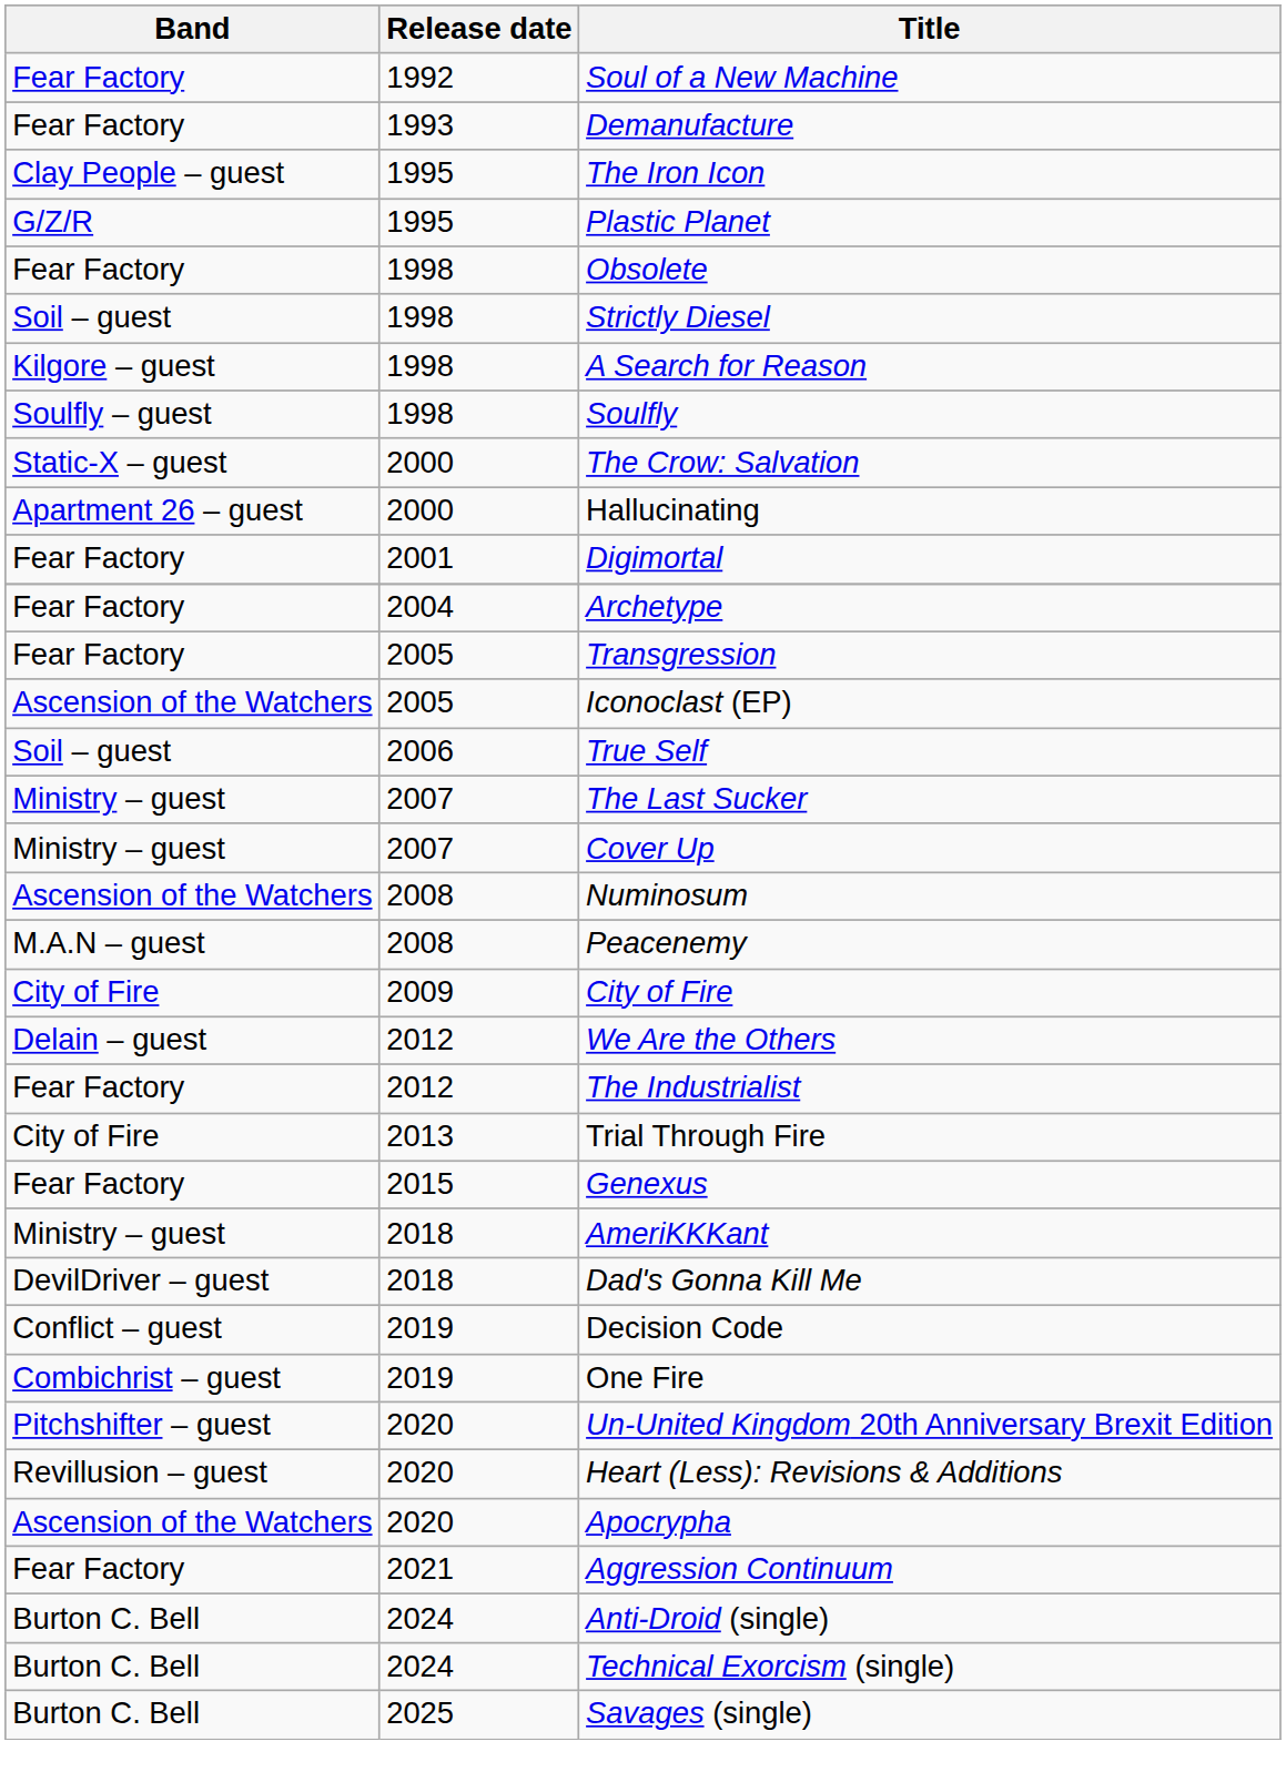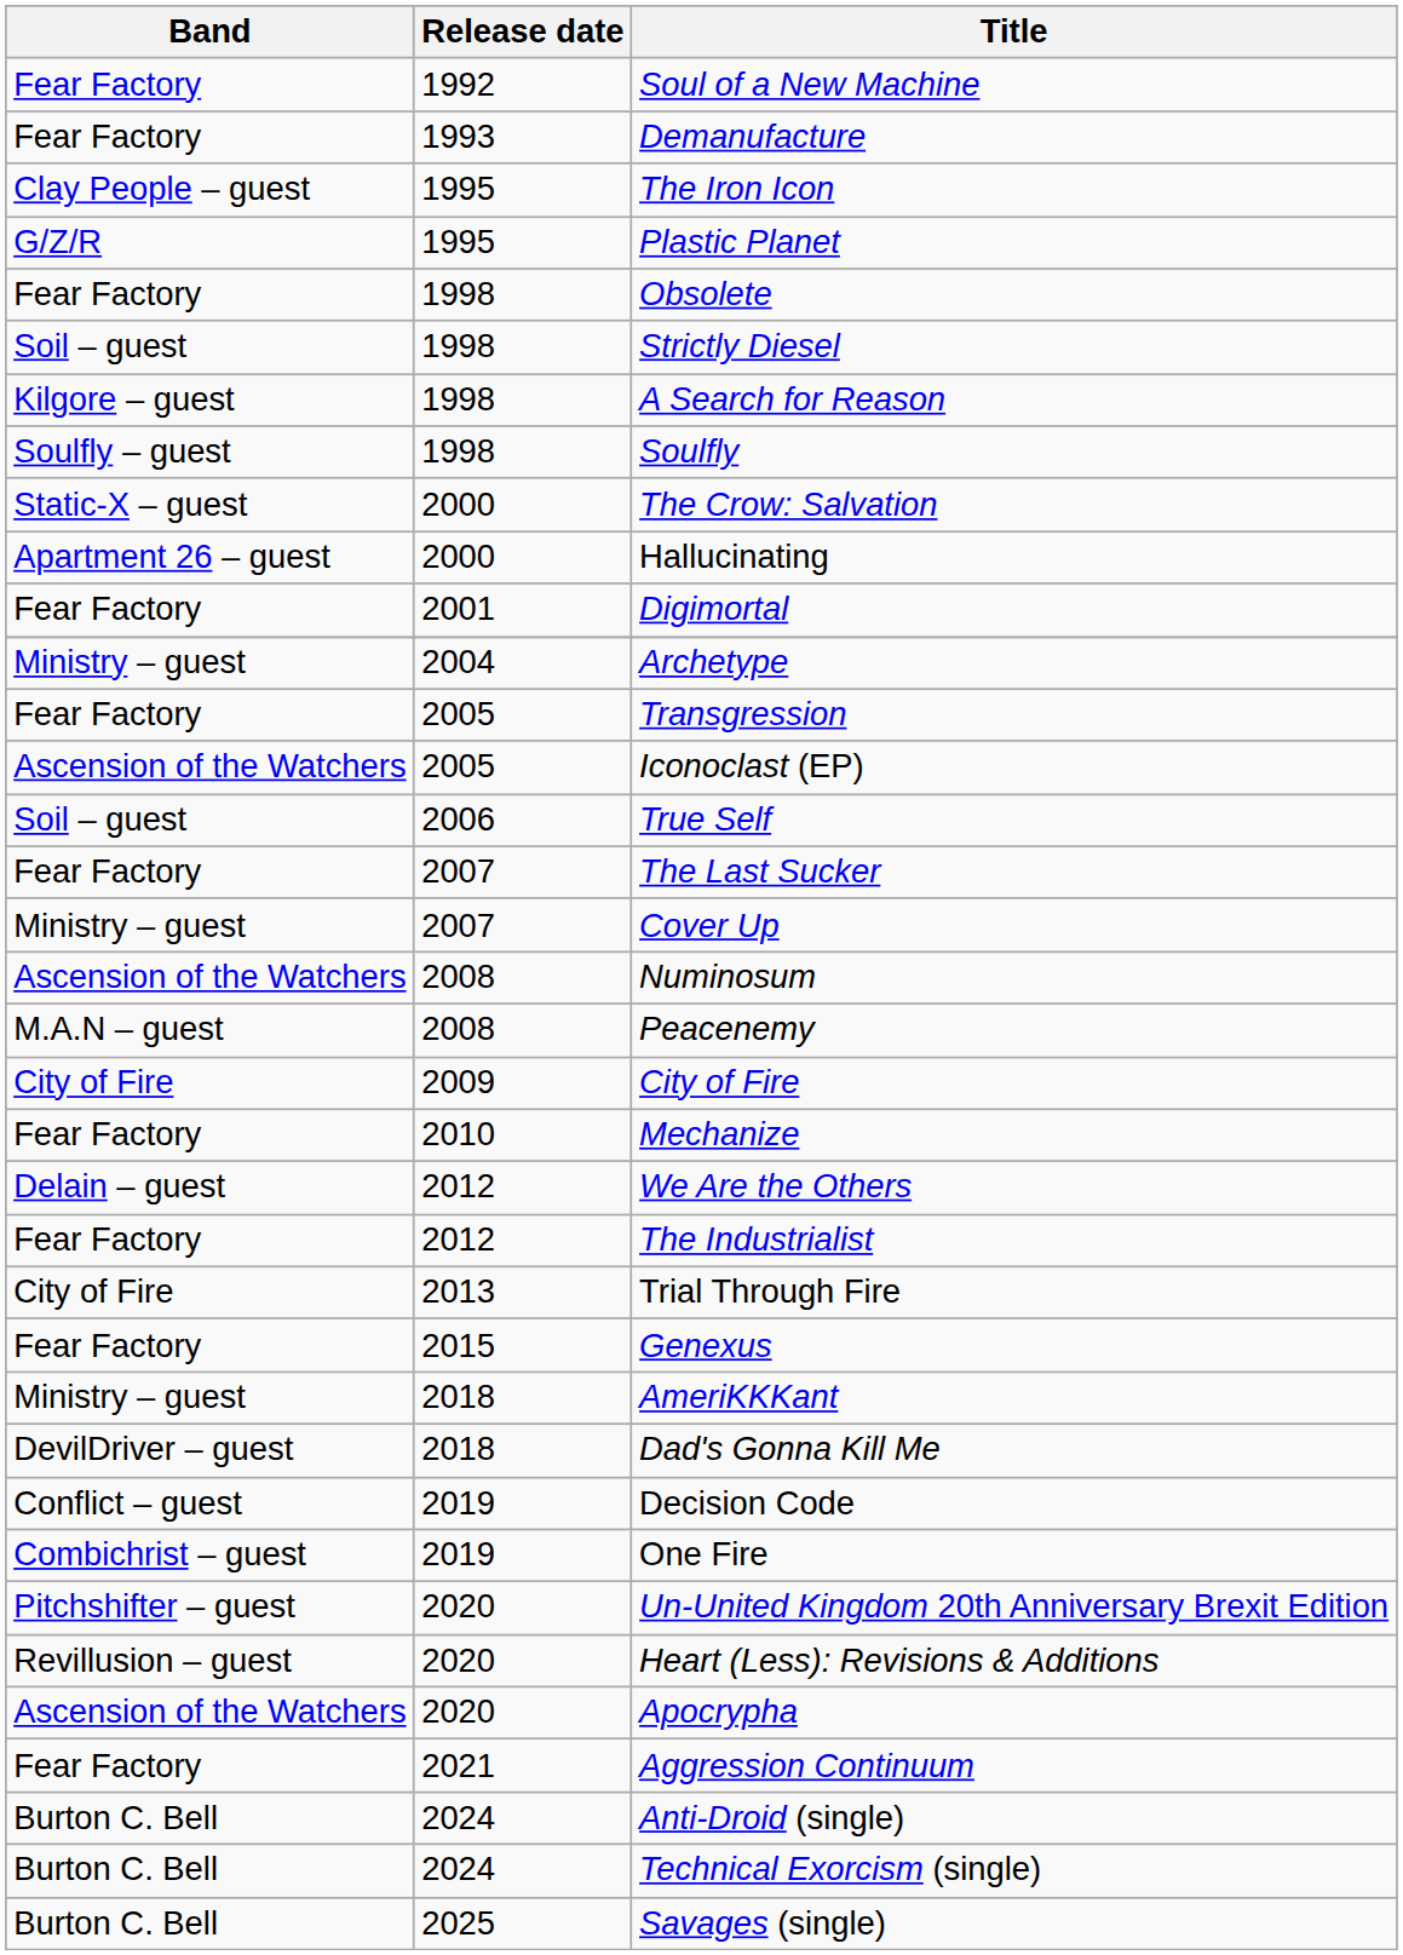 <table class="wikitable">
 <tr>
 <th>Band</th>
 <th>Release date</th>
 <th>Title</th>
 </tr>
 <tr>
 <td><a href='#'>Fear Factory</a></td>
 <td>1992</td>
 <td><em><a href='#'>Soul of a New Machine</a></em></td>
 </tr>
 <tr>
 <td>Fear Factory</td>
 <td>1993</td>
 <td><em><a href='#'>Demanufacture</a></em></td>
 </tr>
 <tr>
 <td><a href='#'>Clay People</a> – guest</td>
 <td>1995</td>
 <td><em><a href='#'>The Iron Icon</a></em></td>
 </tr>
 <tr>
 <td><a href='#'>G/Z/R</a></td>
 <td>1995</td>
 <td><em><a href='#'>Plastic Planet</a></em></td>
 </tr>
 <tr>
 <td>Fear Factory</td>
 <td>1998</td>
 <td><em><a href='#'>Obsolete</a></em></td>
 </tr>
 <tr>
 <td><a href='#'>Soil</a> – guest</td>
 <td>1998</td>
 <td><em><a href='#'>Strictly Diesel</a></em></td>
 </tr>
 <tr>
 <td><a href='#'>Kilgore</a> – guest</td>
 <td>1998</td>
 <td><em><a href='#'>A Search for Reason</a></em></td>
 </tr>
 <tr>
 <td><a href='#'>Soulfly</a> – guest</td>
 <td>1998</td>
 <td><em><a href='#'>Soulfly</a></em></td>
 </tr>
 <tr>
 <td><a href='#'>Static-X</a> – guest</td>
 <td>2000</td>
 <td><em><a href='#'>The Crow: Salvation</a></em></td>
 </tr>
 <tr>
 <td><a href='#'>Apartment 26</a> – guest</td>
 <td>2000</td>
 <td>Hallucinating</td>
 </tr>
 <tr>
 <td>Fear Factory</td>
 <td>2001</td>
 <td><em><a href='#'>Digimortal</a></em></td>
 </tr>
 <tr>
 </tr>
 <tr>
-<td>Fear Factory</td>
+<td><a href='#'>Ministry</a> – guest</td>
 <td>2004</td>
 <td><em><a href='#'>Archetype</a></em></td>
 </tr>
 <tr>
 <td>Fear Factory</td>
 <td>2005</td>
 <td><em><a href='#'>Transgression</a></em></td>
 </tr>
 <tr>
 <td><a href='#'>Ascension of the Watchers</a></td>
 <td>2005</td>
 <td><em>Iconoclast</em> (EP)</td>
 </tr>
 <tr>
 <td><a href='#'>Soil</a> – guest</td>
 <td>2006</td>
 <td><em><a href='#'>True Self</a></em></td>
 </tr>
 <tr>
-<td><a href='#'>Ministry</a> – guest</td>
+<td>Fear Factory</td>
 <td>2007</td>
 <td><em><a href='#'>The Last Sucker</a></em></td>
 </tr>
 <tr>
 <td>Ministry – guest</td>
 <td>2007</td>
 <td><em><a href='#'>Cover Up</a></em></td>
 </tr>
 <tr>
 <td><a href='#'>Ascension of the Watchers</a></td>
 <td>2008</td>
 <td><em>Numinosum</em></td>
 </tr>
 <tr>
 <td>M.A.N – guest</td>
 <td>2008</td>
 <td><em>Peacenemy</em></td>
 </tr>
 <tr>
 <td City of Fire (band)><a href='#'>City of Fire</a></td>
 <td>2009</td>
 <td City of Fire (album)><em><a href='#'>City of Fire</a></em></td>
+</tr>
+<tr>
+<td>Fear Factory</td>
+<td>2010</td>
+<td><em><a href='#'>Mechanize</a></em></td>
 </tr>
 <tr>
 <td><a href='#'>Delain</a> – guest</td>
 <td>2012</td>
 <td><em><a href='#'>We Are the Others</a></em></td>
 </tr>
 <tr>
 <td>Fear Factory</td>
 <td>2012</td>
 <td><em><a href='#'>The Industrialist</a></em></td>
 </tr>
 <tr>
 <td City of Fire (band)>City of Fire</td>
 <td>2013</td>
 <td>Trial Through Fire</td>
 </tr>
 <tr>
 <td>Fear Factory</td>
 <td>2015</td>
 <td><em><a href='#'>Genexus</a></em></td>
 </tr>
 <tr>
 <td>Ministry – guest</td>
 <td>2018</td>
 <td><em><a href='#'>AmeriKKKant</a></em></td>
 </tr>
 <tr>
 <td>DevilDriver – guest</td>
 <td>2018</td>
 <td><em>Dad's Gonna Kill Me</em></td>
 </tr>
 <tr>
 <td>Conflict – guest</td>
 <td>2019</td>
 <td>Decision Code</td>
 </tr>
 <tr>
 <td><a href='#'>Combichrist</a> – guest</td>
 <td>2019</td>
 <td>One Fire</td>
 </tr>
 <tr>
 <td><a href='#'>Pitchshifter</a> – guest</td>
 <td>2020</td>
 <td><a href='#'><em>Un-United Kingdom</em> 20th Anniversary Brexit Edition</a></td>
 </tr>
 <tr>
 <td>Revillusion – guest</td>
 <td>2020</td>
 <td><em>Heart (Less): Revisions & Additions</em></td>
 </tr>
 <tr>
 <td><a href='#'>Ascension of the Watchers</a></td>
 <td>2020</td>
 <td><em><a href='#'>Apocrypha</a></em></td>
 </tr>
 <tr>
 <td>Fear Factory</td>
 <td>2021</td>
 <td><em><a href='#'>Aggression Continuum</a></em></td>
 </tr>
 <tr>
 <td>Burton C. Bell</td>
 <td>2024</td>
 <td><em><a href='#'>Anti-Droid</a></em> (single)</td>
 </tr>
 <tr>
 <td>Burton C. Bell</td>
 <td>2024</td>
 <td><em><a href='#'>Technical Exorcism</a></em> (single)</td>
 </tr>
 <tr>
 <td>Burton C. Bell</td>
 <td>2025</td>
 <td><em><a href='#'>Savages</a></em> (single)</td>
 </tr>
 </table>
